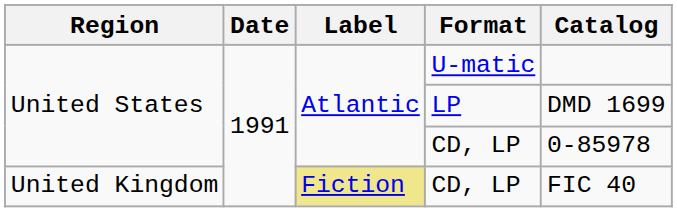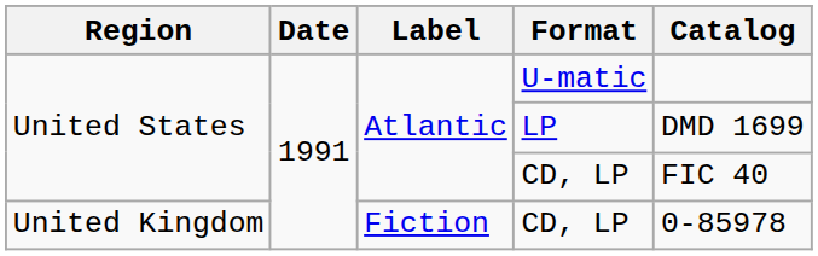 <table class="wikitable">
 <tr>
 <th>Region</th>
 <th>Date</th>
 <th>Label</th>
 <th>Format</th>
 <th>Catalog</th>
 </tr>
 <tr>
 <td rowspan="3">United States</td>
 <td rowspan="4">1991</td>
 <td rowspan="3"><a href='#'>Atlantic</a></td>
 <td><a href='#'>U-matic</a></td>
 <td></td>
 </tr>
 <tr>
 <td><a href='#'>LP</a></td>
 <td>DMD 1699</td>
 </tr>
 <tr>
 <td>CD, LP</td>
-<td>0-85978</td>
+<td>FIC 40</td>
 </tr>
 <tr>
 <td>United Kingdom</td>
-<td style="background: khaki;"><a href='#'>Fiction</a></td>
+<td><a href='#'>Fiction</a></td>
 <td>CD, LP</td>
-<td>FIC 40</td>
+<td>0-85978</td>
 </tr>
 </table>
